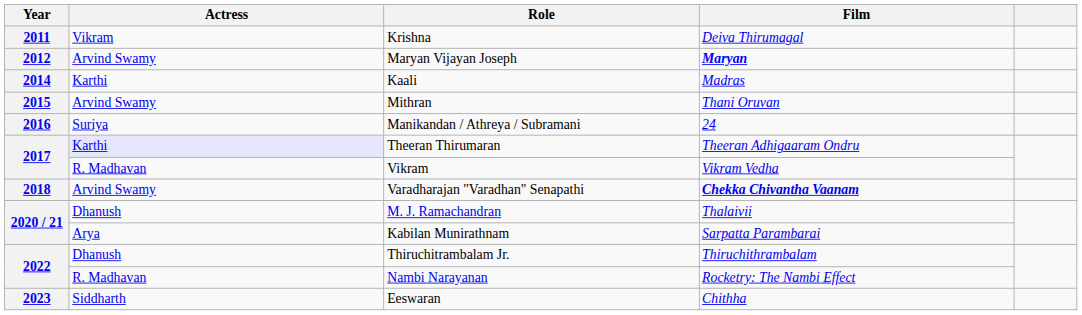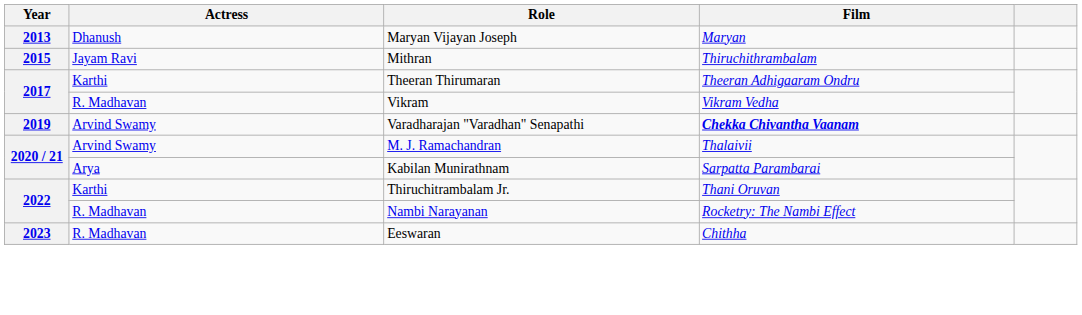 <table class="wikitable sortable" style="text-align:left;">
 <tr>
 <th scope="col" style="width:3%; text-align:center;">Year</th>
 <th scope="col" style="width:15%;text-align:center;">Actress</th>
 <th scope="col" style="width:15%;text-align:center;">Role</th>
 <th scope="col" style="width:15%;text-align:center;">Film</th>
 <th scope="col" style="width:3%;text-align:center;"></th>
 </tr>
 <tr>
-<th scope="row" style="text-align:center"><a href='#'>2011</a></th>
-<td><a href='#'>Vikram</a></td>
-<td>Krishna</td>
-<td><em><a href='#'>Deiva Thirumagal</a></em></td>
-<td style="text-align:center"></td>
-</tr>
-<tr>
-<th scope="row" style="text-align:center"><a href='#'>2012</a></th>
-<td><a href='#'>Arvind Swamy</a></td>
+<th scope="row" style="text-align:center"><a href='#'>2013</a></th>
+<td><a href='#'>Dhanush</a></td>
 <td>Maryan Vijayan Joseph</td>
-<td><strong><em><a href='#'>Maryan</a></em></strong></td>
-<td style="text-align:center"></td>
-</tr>
-<tr>
-<th scope="row" style="text-align:center"><a href='#'>2014</a></th>
-<td><a href='#'>Karthi</a></td>
-<td>Kaali</td>
-<td><em><a href='#'>Madras</a></em></td>
+<td><em><a href='#'>Maryan</a></em></td>
 <td style="text-align:center"></td>
 </tr>
 <tr>
 <th scope="row" style="text-align:center"><a href='#'>2015</a></th>
-<td><a href='#'>Arvind Swamy</a></td>
+<td><a href='#'>Jayam Ravi</a></td>
 <td>Mithran</td>
-<td><em><a href='#'>Thani Oruvan</a></em></td>
-<td style="text-align:center"></td>
-</tr>
-<tr>
-<th scope="row" style="text-align:center"><a href='#'>2016</a></th>
-<td><a href='#'>Suriya</a></td>
-<td>Manikandan / Athreya / Subramani</td>
-<td><em><a href='#'>24</a></em></td>
+<td><em><a href='#'>Thiruchithrambalam</a></em></td>
 <td style="text-align:center"></td>
 </tr>
 <tr>
 <th rowspan="2" scope="row" style="text-align:center"><a href='#'>2017</a></th>
-<td style="background: lavender;"><a href='#'>Karthi</a></td>
+<td><a href='#'>Karthi</a></td>
 <td>Theeran Thirumaran</td>
 <td><em><a href='#'>Theeran Adhigaaram Ondru</a></em></td>
 <td rowspan="2" style="text-align:center"></td>
 </tr>
 <tr>
 <td><a href='#'>R. Madhavan</a></td>
 <td>Vikram</td>
 <td><em><a href='#'>Vikram Vedha</a></em></td>
 </tr>
 <tr>
-<th scope="row" style="text-align:center"><a href='#'>2018</a></th>
+<th scope="row" style="text-align:center"><a href='#'>2019</a></th>
 <td><a href='#'>Arvind Swamy</a></td>
 <td>Varadharajan "Varadhan" Senapathi</td>
 <td><strong><em><a href='#'>Chekka Chivantha Vaanam</a></em></strong></td>
 <td style="text-align:center"></td>
 </tr>
 <tr>
 <th rowspan="2" scope="row" style="text-align:center"><a href='#'>2020 / 21</a></th>
-<td><a href='#'>Dhanush</a></td>
+<td><a href='#'>Arvind Swamy</a></td>
 <td><a href='#'>M. J. Ramachandran</a></td>
 <td><em><a href='#'>Thalaivii</a></em></td>
 <td rowspan="2" style="text-align:center"></td>
 </tr>
 <tr>
 <td><a href='#'>Arya</a></td>
 <td>Kabilan Munirathnam</td>
 <td><em><a href='#'>Sarpatta Parambarai</a></em></td>
 </tr>
 <tr>
 <th rowspan="2" scope="row" style="text-align:center"><a href='#'>2022</a></th>
-<td><a href='#'>Dhanush</a></td>
+<td><a href='#'>Karthi</a></td>
 <td>Thiruchitrambalam Jr.</td>
-<td><em><a href='#'>Thiruchithrambalam</a></em></td>
+<td><em><a href='#'>Thani Oruvan</a></em></td>
 <td rowspan="2" style="text-align:center"></td>
 </tr>
 <tr>
 <td><a href='#'>R. Madhavan</a></td>
 <td><a href='#'>Nambi Narayanan</a></td>
 <td><em><a href='#'>Rocketry: The Nambi Effect</a></em></td>
 </tr>
 <tr>
 <th scope="row" style="text-align:center"><a href='#'>2023</a></th>
-<td><a href='#'>Siddharth</a></td>
+<td><a href='#'>R. Madhavan</a></td>
 <td>Eeswaran</td>
 <td><em><a href='#'>Chithha</a></em></td>
 <td style="text-align:center"></td>
 </tr>
 </table>
